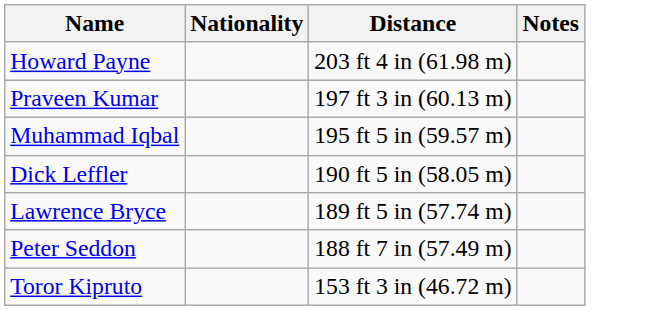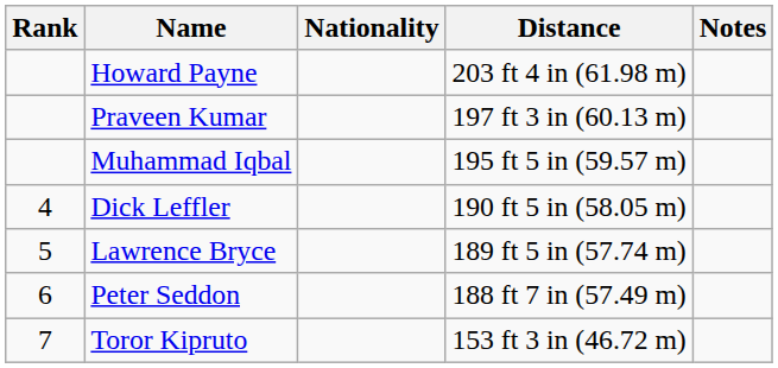 <table class="wikitable sortable" style=" text-align:center">
 <tr>
+<th scope="col">Rank</th>
 <th scope="col">Name</th>
 <th scope="col">Nationality</th>
 <th scope="col">Distance</th>
 <th scope="col">Notes</th>
 </tr>
 <tr>
+<td></td>
 <td align=left><a href='#'>Howard Payne</a></td>
 <td align=left></td>
 <td>203 ft 4 in (61.98 m)</td>
 <td></td>
 </tr>
 <tr>
+<td></td>
 <td align=left><a href='#'>Praveen Kumar</a></td>
 <td align=left></td>
 <td>197 ft 3 in (60.13 m)</td>
 <td></td>
 </tr>
 <tr>
+<td></td>
 <td align=left><a href='#'>Muhammad Iqbal</a></td>
 <td align=left></td>
 <td>195 ft 5 in (59.57 m)</td>
 <td></td>
 </tr>
 <tr>
+<td>4</td>
 <td align=left><a href='#'>Dick Leffler</a></td>
 <td align=left></td>
 <td>190 ft 5 in (58.05 m)</td>
 <td></td>
 </tr>
 <tr>
+<td>5</td>
 <td align=left><a href='#'>Lawrence Bryce</a></td>
 <td align=left></td>
 <td>189 ft 5 in (57.74 m)</td>
 <td></td>
 </tr>
 <tr>
+<td>6</td>
 <td align=left><a href='#'>Peter Seddon</a></td>
 <td align=left></td>
 <td>188 ft 7 in (57.49 m)</td>
 <td></td>
 </tr>
 <tr>
+<td>7</td>
 <td align=left><a href='#'>Toror Kipruto</a></td>
 <td align=left></td>
 <td>153 ft 3 in (46.72 m)</td>
 <td></td>
 </tr>
 </table>
